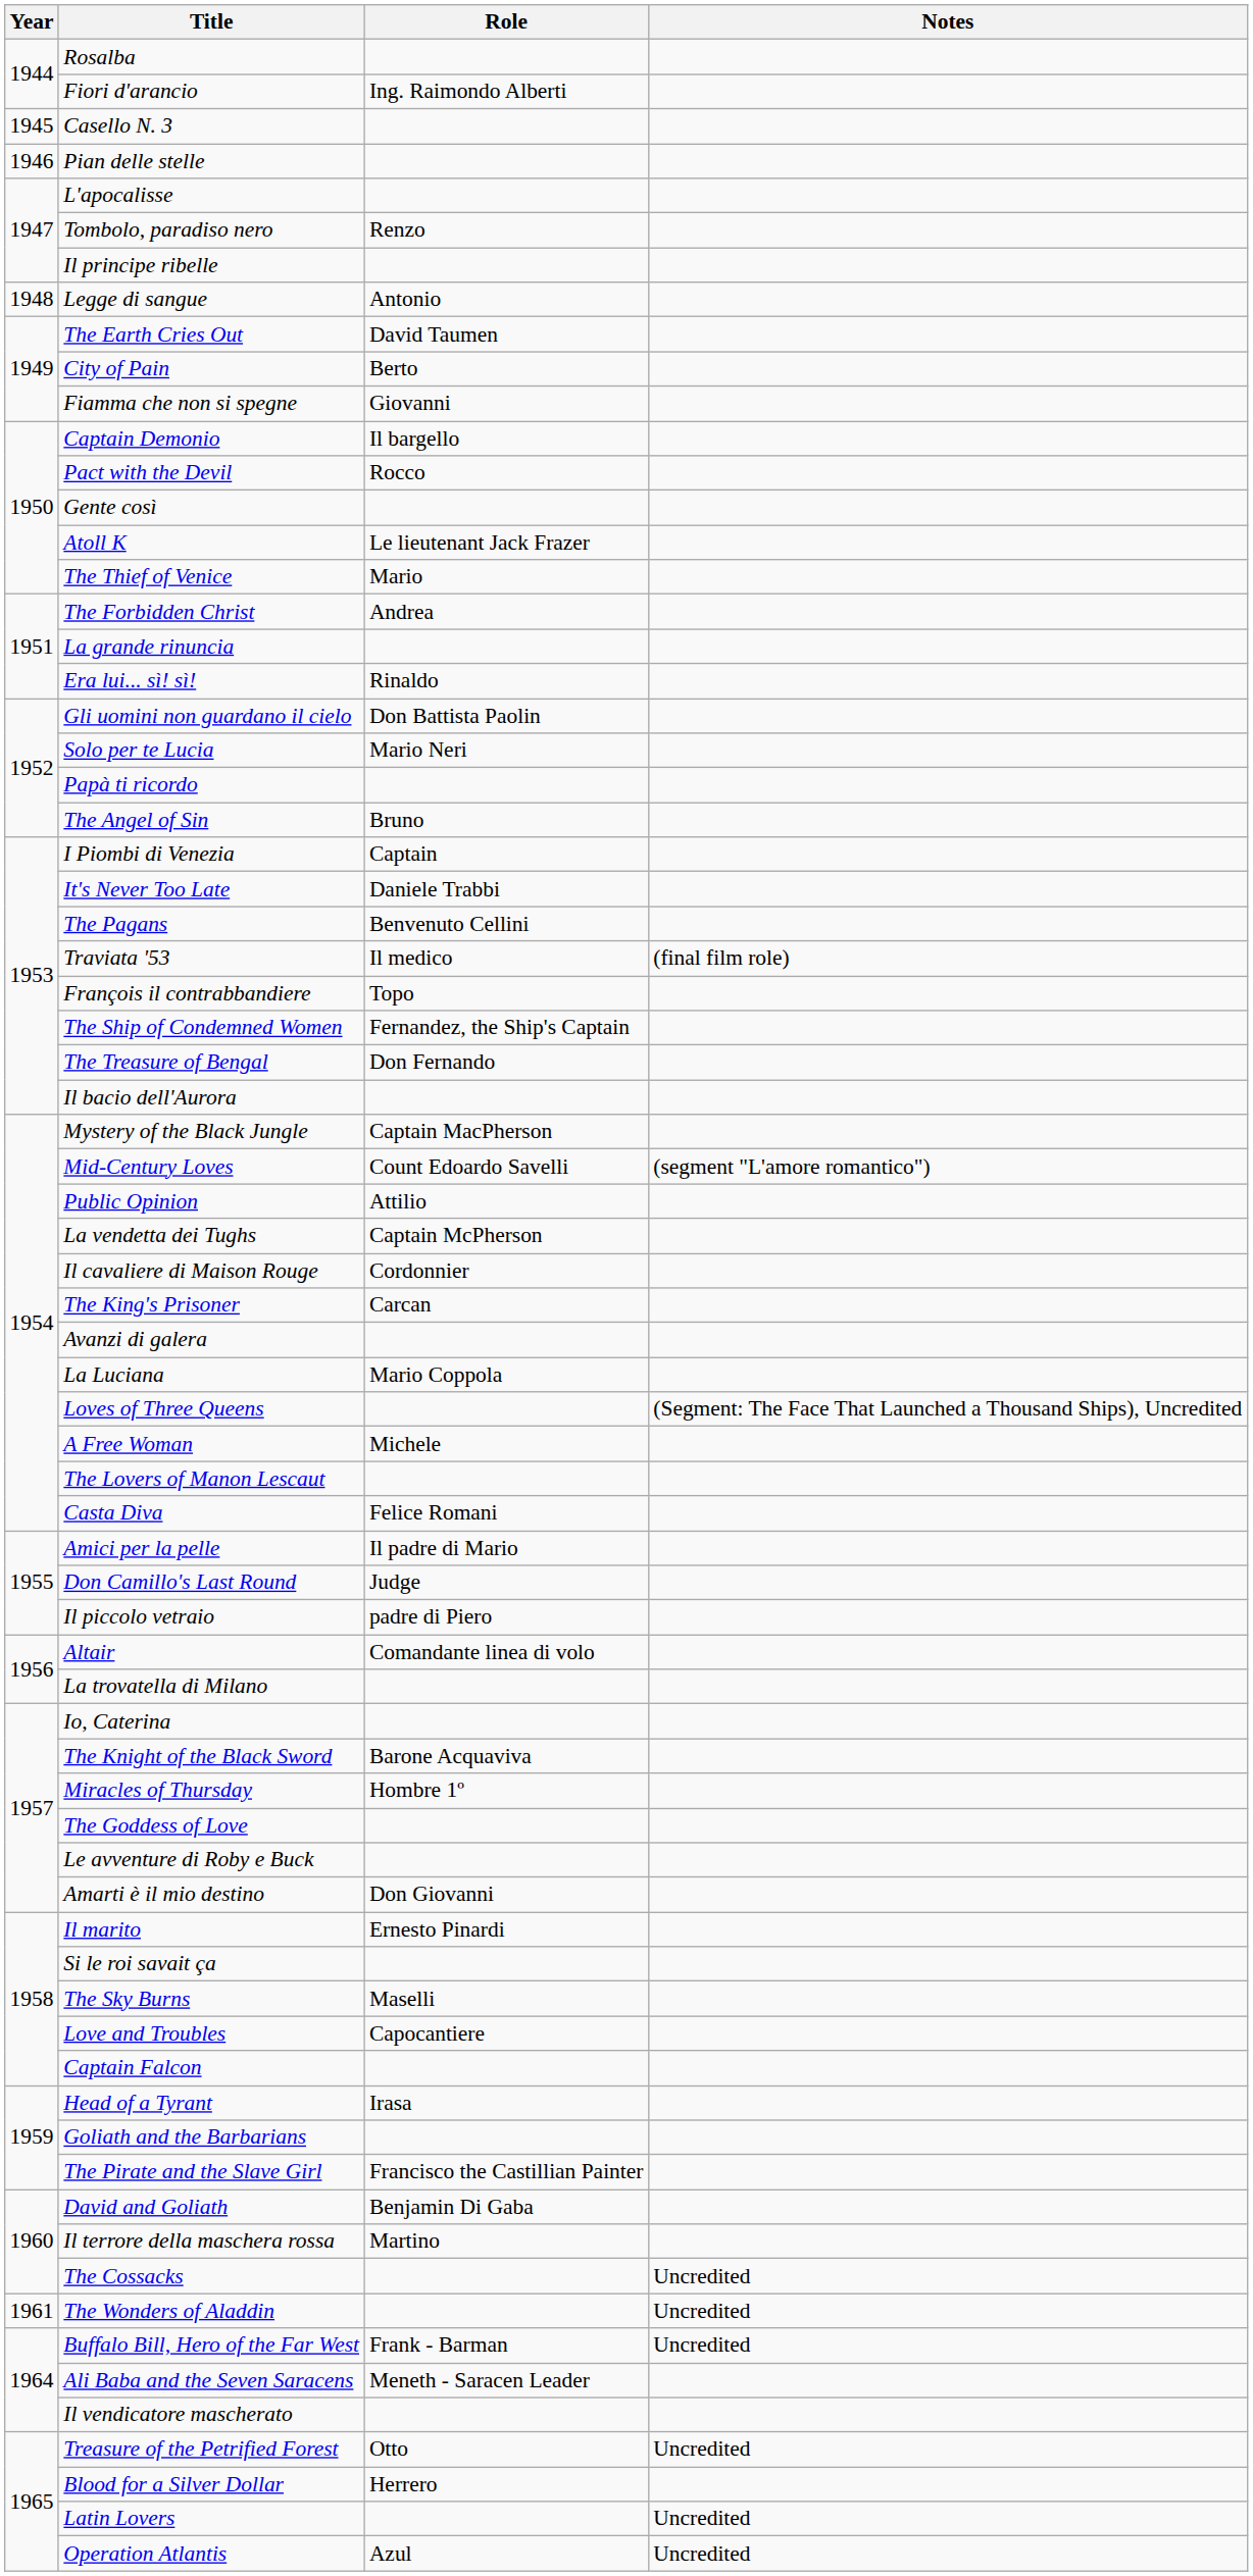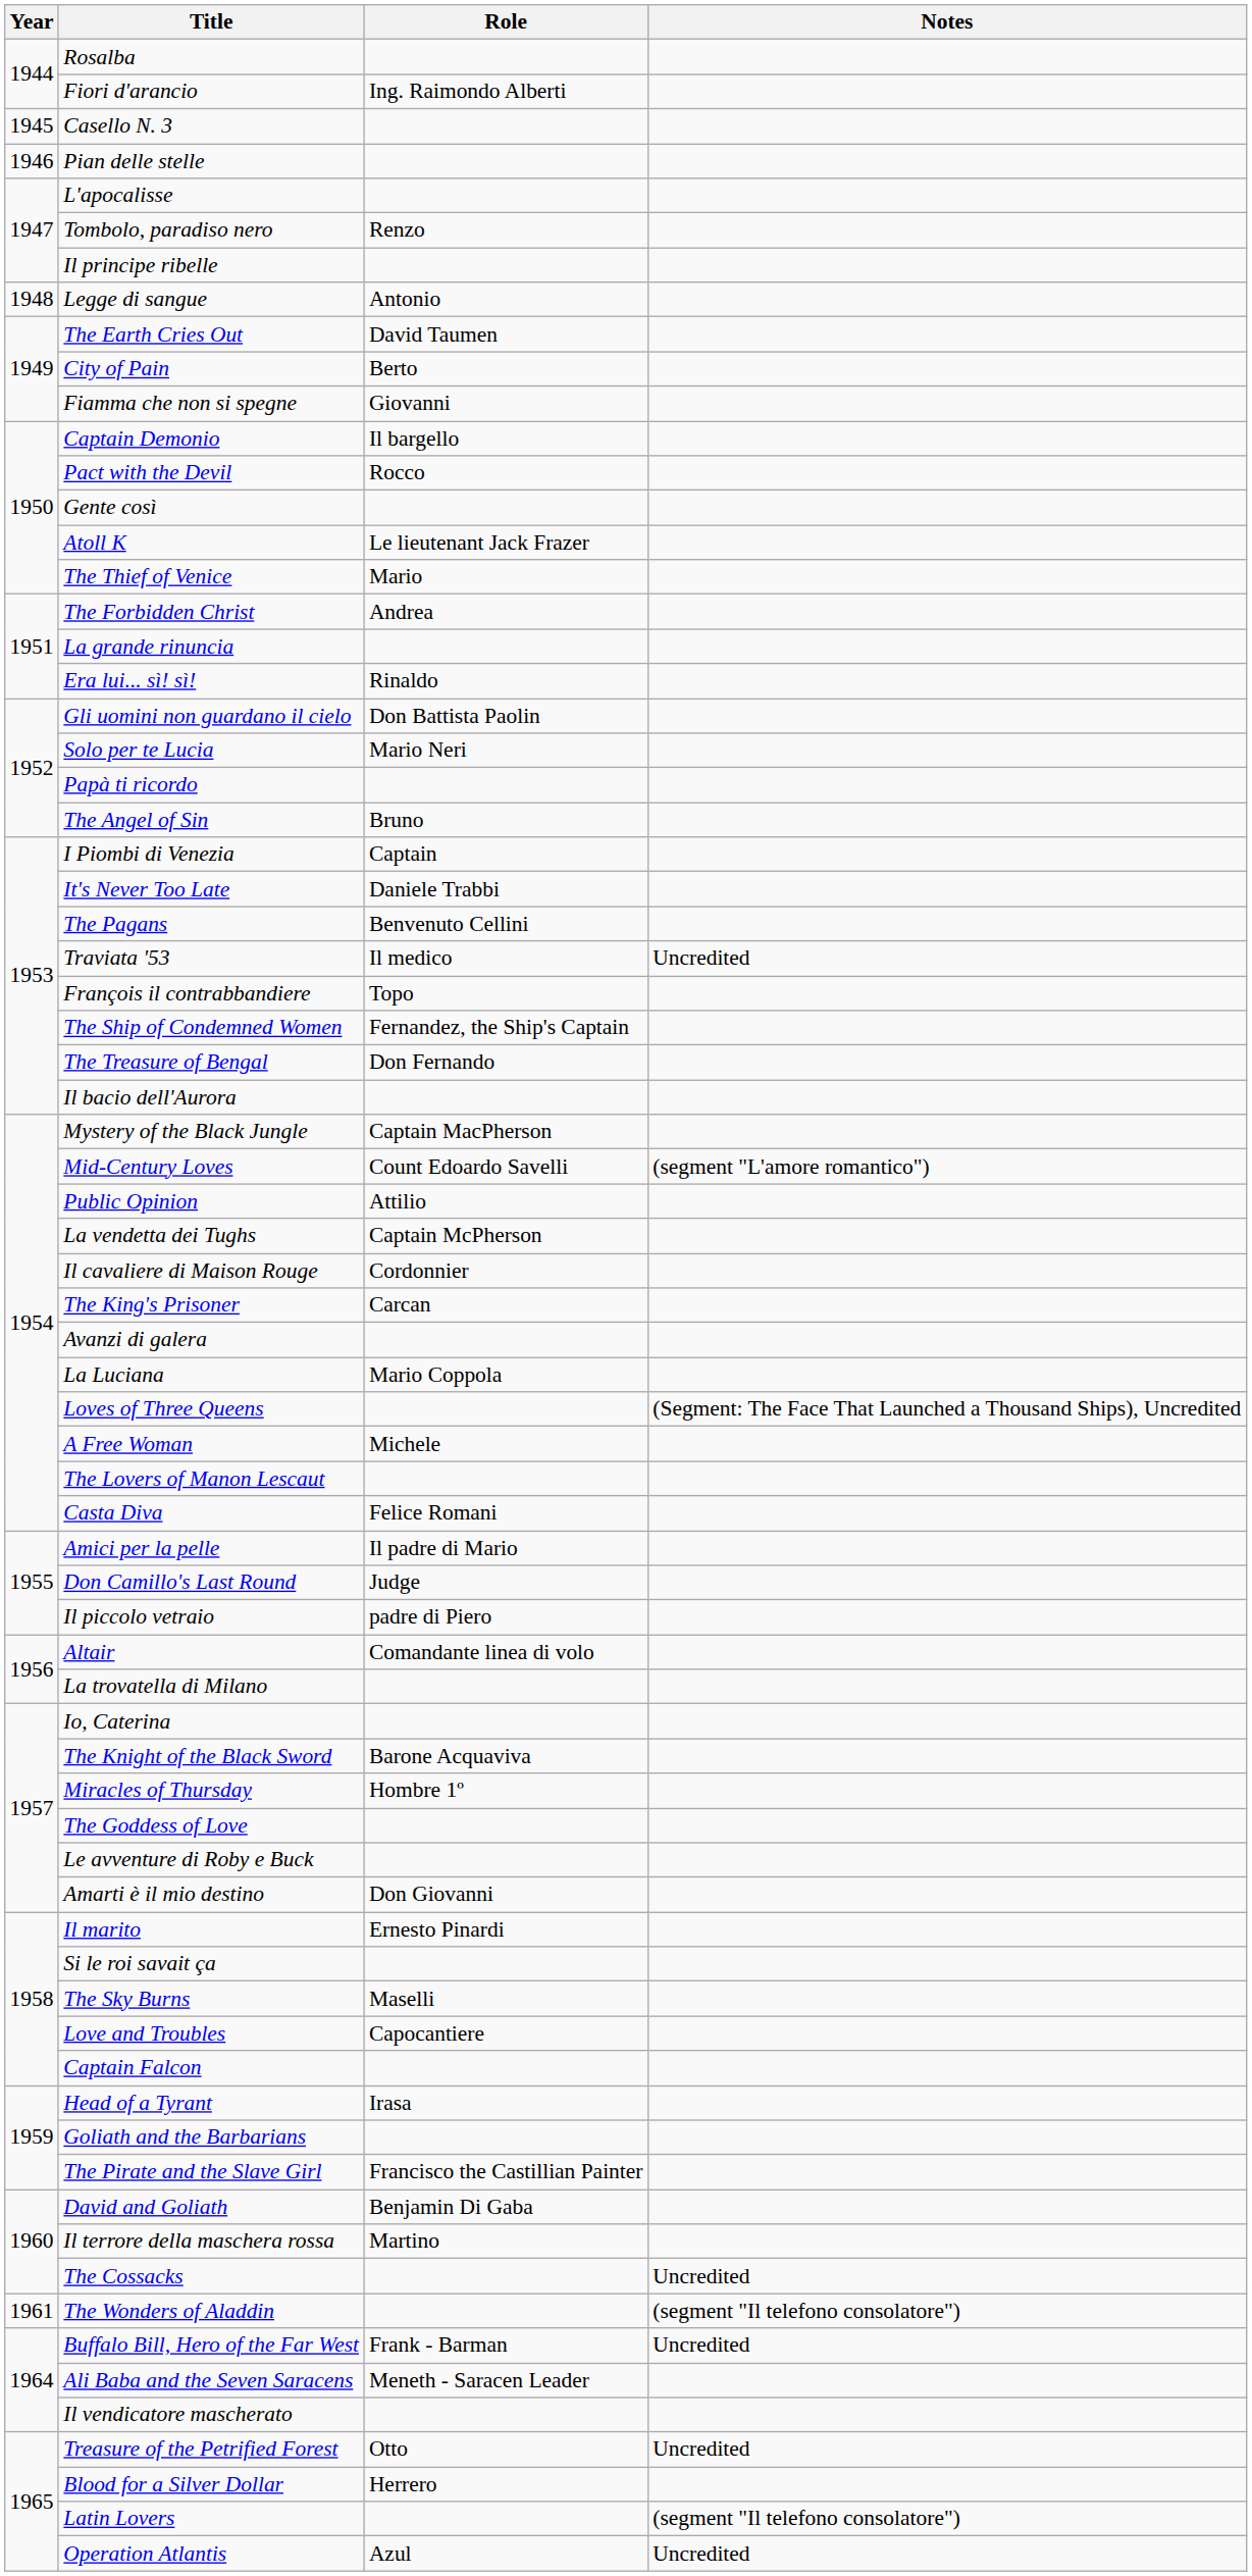 <table class="wikitable sortable">
 <tr>
 <th>Year</th>
 <th>Title</th>
 <th>Role</th>
 <th class="unsortable">Notes</th>
 </tr>
 <tr>
 <td rowspan=2>1944</td>
 <td><em>Rosalba</em></td>
 <td></td>
 <td></td>
 </tr>
 <tr>
 <td><em>Fiori d'arancio</em></td>
 <td>Ing. Raimondo Alberti</td>
 <td></td>
 </tr>
 <tr>
 <td>1945</td>
 <td><em>Casello N. 3</em></td>
 <td></td>
 <td></td>
 </tr>
 <tr>
 <td>1946</td>
 <td><em>Pian delle stelle</em></td>
 <td></td>
 <td></td>
 </tr>
 <tr>
 <td rowspan=3>1947</td>
 <td><em>L'apocalisse</em></td>
 <td></td>
 <td></td>
 </tr>
 <tr>
 <td><em>Tombolo, paradiso nero</em></td>
 <td>Renzo</td>
 <td></td>
 </tr>
 <tr>
 <td><em>Il principe ribelle</em></td>
 <td></td>
 <td></td>
 </tr>
 <tr>
 <td>1948</td>
 <td><em>Legge di sangue</em></td>
 <td>Antonio</td>
 <td></td>
 </tr>
 <tr>
 <td rowspan=3>1949</td>
 <td><em><a href='#'>The Earth Cries Out</a></em></td>
 <td>David Taumen</td>
 <td></td>
 </tr>
 <tr>
 <td><em><a href='#'>City of Pain</a></em></td>
 <td>Berto</td>
 <td></td>
 </tr>
 <tr>
 <td><em>Fiamma che non si spegne</em></td>
 <td>Giovanni</td>
 <td></td>
 </tr>
 <tr>
 <td rowspan=5>1950</td>
 <td><em><a href='#'>Captain Demonio</a></em></td>
 <td>Il bargello</td>
 <td></td>
 </tr>
 <tr>
 <td><em><a href='#'>Pact with the Devil</a></em></td>
 <td>Rocco</td>
 <td></td>
 </tr>
 <tr>
 <td><em>Gente così</em></td>
 <td></td>
 <td></td>
 </tr>
 <tr>
 <td><em><a href='#'>Atoll K</a></em></td>
 <td>Le lieutenant Jack Frazer</td>
 <td></td>
 </tr>
 <tr>
 <td><em><a href='#'>The Thief of Venice</a></em></td>
 <td>Mario</td>
 <td></td>
 </tr>
 <tr>
 <td rowspan=3>1951</td>
 <td><em><a href='#'>The Forbidden Christ</a></em></td>
 <td>Andrea</td>
 <td></td>
 </tr>
 <tr>
 <td><em><a href='#'>La grande rinuncia</a></em></td>
 <td></td>
 <td></td>
 </tr>
 <tr>
 <td><em><a href='#'>Era lui... sì! sì!</a></em></td>
 <td>Rinaldo</td>
 <td></td>
 </tr>
 <tr>
 <td rowspan=4>1952</td>
 <td><em><a href='#'>Gli uomini non guardano il cielo</a></em></td>
 <td>Don Battista Paolin</td>
 <td></td>
 </tr>
 <tr>
 <td><em><a href='#'>Solo per te Lucia</a></em></td>
 <td>Mario Neri</td>
 <td></td>
 </tr>
 <tr>
 <td><em><a href='#'>Papà ti ricordo</a></em></td>
 <td></td>
 <td></td>
 </tr>
 <tr>
 <td><em><a href='#'>The Angel of Sin</a></em></td>
 <td>Bruno</td>
 <td></td>
 </tr>
 <tr>
 <td rowspan=8>1953</td>
 <td><em>I Piombi di Venezia</em></td>
 <td>Captain</td>
 <td></td>
 </tr>
 <tr>
 <td><em><a href='#'>It's Never Too Late</a></em></td>
 <td>Daniele Trabbi</td>
 <td></td>
 </tr>
 <tr>
 <td><em><a href='#'>The Pagans</a></em></td>
 <td>Benvenuto Cellini</td>
 <td></td>
 </tr>
 <tr>
 <td><em>Traviata '53</em></td>
 <td>Il medico</td>
-<td>(final film role)</td>
+<td>Uncredited</td>
 </tr>
 <tr>
 <td><em>François il contrabbandiere</em></td>
 <td>Topo</td>
 <td></td>
 </tr>
 <tr>
 <td><em><a href='#'>The Ship of Condemned Women</a></em></td>
 <td>Fernandez, the Ship's Captain</td>
 <td></td>
 </tr>
 <tr>
 <td><em><a href='#'>The Treasure of Bengal</a></em></td>
 <td>Don Fernando</td>
 <td></td>
 </tr>
 <tr>
 <td><em>Il bacio dell'Aurora</em></td>
 <td></td>
 <td></td>
 </tr>
 <tr>
 <td rowspan=12>1954</td>
 <td><em>Mystery of the Black Jungle</em></td>
 <td>Captain MacPherson</td>
 <td></td>
 </tr>
 <tr>
 <td><em><a href='#'>Mid-Century Loves</a></em></td>
 <td>Count Edoardo Savelli</td>
 <td>(segment "L'amore romantico")</td>
 </tr>
 <tr>
 <td><em><a href='#'>Public Opinion</a></em></td>
 <td>Attilio</td>
 <td></td>
 </tr>
 <tr>
 <td><em>La vendetta dei Tughs</em></td>
 <td>Captain McPherson</td>
 <td></td>
 </tr>
 <tr>
 <td><em>Il cavaliere di Maison Rouge</em></td>
 <td>Cordonnier</td>
 <td></td>
 </tr>
 <tr>
 <td><em><a href='#'>The King's Prisoner</a></em></td>
 <td>Carcan</td>
 <td></td>
 </tr>
 <tr>
 <td><em>Avanzi di galera</em></td>
 <td></td>
 <td></td>
 </tr>
 <tr>
 <td><em>La Luciana</em></td>
 <td>Mario Coppola</td>
 <td></td>
 </tr>
 <tr>
 <td><em><a href='#'>Loves of Three Queens</a></em></td>
 <td></td>
 <td>(Segment: The Face That Launched a Thousand Ships), Uncredited</td>
 </tr>
 <tr>
 <td><em><a href='#'>A Free Woman</a></em></td>
 <td>Michele</td>
 <td></td>
 </tr>
 <tr>
 <td><em><a href='#'>The Lovers of Manon Lescaut</a></em></td>
 <td></td>
 <td></td>
 </tr>
 <tr>
 <td><em><a href='#'>Casta Diva</a></em></td>
 <td>Felice Romani</td>
 <td></td>
 </tr>
 <tr>
 <td rowspan=3>1955</td>
 <td><em><a href='#'>Amici per la pelle</a></em></td>
 <td>Il padre di Mario</td>
 <td></td>
 </tr>
 <tr>
 <td><em><a href='#'>Don Camillo's Last Round</a></em></td>
 <td>Judge</td>
 <td></td>
 </tr>
 <tr>
 <td><em>Il piccolo vetraio</em></td>
 <td>padre di Piero</td>
 <td></td>
 </tr>
 <tr>
 <td rowspan=2>1956</td>
 <td><em><a href='#'>Altair</a></em></td>
 <td>Comandante linea di volo</td>
 <td></td>
 </tr>
 <tr>
 <td><em>La trovatella di Milano</em></td>
 <td></td>
 <td></td>
 </tr>
 <tr>
 <td rowspan=6>1957</td>
 <td><em>Io, Caterina</em></td>
 <td></td>
 <td></td>
 </tr>
 <tr>
 <td><em><a href='#'>The Knight of the Black Sword</a></em></td>
 <td>Barone Acquaviva</td>
 <td></td>
 </tr>
 <tr>
 <td><em><a href='#'>Miracles of Thursday</a></em></td>
 <td>Hombre 1º</td>
 <td></td>
 </tr>
 <tr>
 <td><em><a href='#'>The Goddess of Love</a></em></td>
 <td></td>
 <td></td>
 </tr>
 <tr>
 <td><em>Le avventure di Roby e Buck</em></td>
 <td></td>
 <td></td>
 </tr>
 <tr>
 <td><em>Amarti è il mio destino</em></td>
 <td>Don Giovanni</td>
 <td></td>
 </tr>
 <tr>
 <td rowspan=5>1958</td>
 <td><em><a href='#'>Il marito</a></em></td>
 <td>Ernesto Pinardi</td>
 <td></td>
 </tr>
 <tr>
 <td><em>Si le roi savait ça</em></td>
 <td></td>
 <td></td>
 </tr>
 <tr>
 <td><em><a href='#'>The Sky Burns</a></em></td>
 <td>Maselli</td>
 <td></td>
 </tr>
 <tr>
 <td><em><a href='#'>Love and Troubles</a></em></td>
 <td>Capocantiere</td>
 <td></td>
 </tr>
 <tr>
 <td><em><a href='#'>Captain Falcon</a></em></td>
 <td></td>
 <td></td>
 </tr>
 <tr>
 <td rowspan=3>1959</td>
 <td><em><a href='#'>Head of a Tyrant</a></em></td>
 <td>Irasa</td>
 <td></td>
 </tr>
 <tr>
 <td><em><a href='#'>Goliath and the Barbarians</a></em></td>
 <td></td>
 <td></td>
 </tr>
 <tr>
 <td><em><a href='#'>The Pirate and the Slave Girl</a></em></td>
 <td>Francisco the Castillian Painter</td>
 <td></td>
 </tr>
 <tr>
 <td rowspan=3>1960</td>
 <td><em><a href='#'>David and Goliath</a></em></td>
 <td>Benjamin Di Gaba</td>
 <td></td>
 </tr>
 <tr>
 <td><em>Il terrore della maschera rossa</em></td>
 <td>Martino</td>
 <td></td>
 </tr>
 <tr>
 <td><em><a href='#'>The Cossacks</a></em></td>
 <td></td>
 <td>Uncredited</td>
 </tr>
 <tr>
 <td>1961</td>
 <td><em><a href='#'>The Wonders of Aladdin</a></em></td>
 <td></td>
-<td>Uncredited</td>
+<td>(segment "Il telefono consolatore")</td>
 </tr>
 <tr>
 <td rowspan=3>1964</td>
 <td><em><a href='#'>Buffalo Bill, Hero of the Far West</a></em></td>
 <td>Frank - Barman</td>
 <td>Uncredited</td>
 </tr>
 <tr>
 <td><em><a href='#'>Ali Baba and the Seven Saracens</a></em></td>
 <td>Meneth - Saracen Leader</td>
 <td></td>
 </tr>
 <tr>
 <td><em>Il vendicatore mascherato</em></td>
 <td></td>
 <td></td>
 </tr>
 <tr>
 <td rowspan=4>1965</td>
 <td><em><a href='#'>Treasure of the Petrified Forest</a></em></td>
 <td>Otto</td>
 <td>Uncredited</td>
 </tr>
 <tr>
 <td><em><a href='#'>Blood for a Silver Dollar</a></em></td>
 <td>Herrero</td>
 <td></td>
 </tr>
 <tr>
 <td><em><a href='#'>Latin Lovers</a></em></td>
 <td></td>
-<td>Uncredited</td>
+<td>(segment "Il telefono consolatore")</td>
 </tr>
 <tr>
 <td><em><a href='#'>Operation Atlantis</a></em></td>
 <td>Azul</td>
 <td>Uncredited</td>
 </tr>
 </table>
